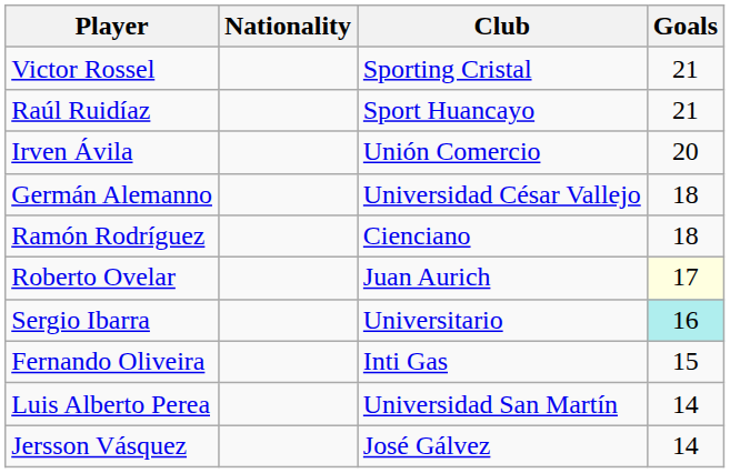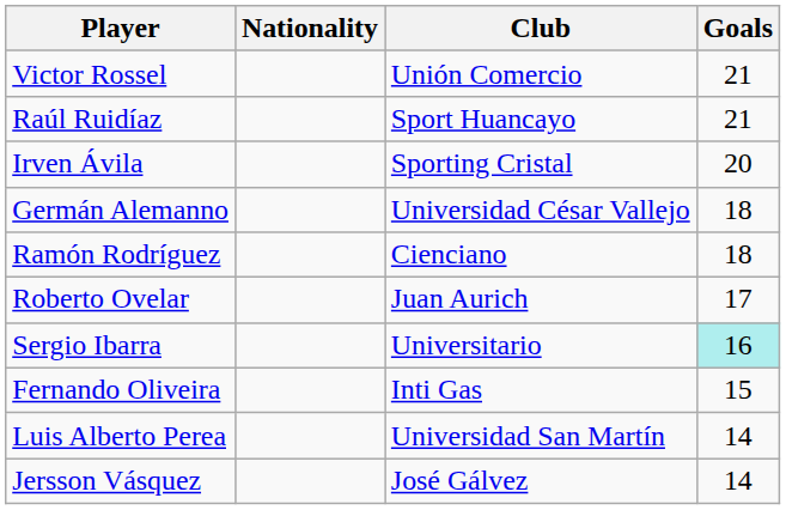 <table class="wikitable">
 <tr>
 <th>Player</th>
 <th>Nationality</th>
 <th>Club</th>
 <th>Goals</th>
 </tr>
 <tr>
 <td><a href='#'>Victor Rossel</a></td>
 <td></td>
-<td><a href='#'>Sporting Cristal</a></td>
+<td><a href='#'>Unión Comercio</a></td>
 <td align=center>21</td>
 </tr>
 <tr>
 <td><a href='#'>Raúl Ruidíaz</a></td>
 <td></td>
 <td><a href='#'>Sport Huancayo</a></td>
 <td align=center>21</td>
 </tr>
 <tr>
 <td><a href='#'>Irven Ávila</a></td>
 <td></td>
-<td><a href='#'>Unión Comercio</a></td>
+<td><a href='#'>Sporting Cristal</a></td>
 <td align=center>20</td>
 </tr>
 <tr>
 <td><a href='#'>Germán Alemanno</a></td>
 <td></td>
 <td><a href='#'>Universidad César Vallejo</a></td>
 <td align=center>18</td>
 </tr>
 <tr>
 <td><a href='#'>Ramón Rodríguez</a></td>
 <td></td>
 <td><a href='#'>Cienciano</a></td>
 <td align=center>18</td>
 </tr>
 <tr>
 <td><a href='#'>Roberto Ovelar</a></td>
 <td></td>
 <td><a href='#'>Juan Aurich</a></td>
-<td align=center style="background: lightyellow;">17</td>
+<td align=center>17</td>
 </tr>
 <tr>
 <td><a href='#'>Sergio Ibarra</a></td>
 <td></td>
 <td><a href='#'>Universitario</a></td>
 <td align=center style="background: paleturquoise;">16</td>
 </tr>
 <tr>
 <td><a href='#'>Fernando Oliveira</a></td>
 <td></td>
 <td><a href='#'>Inti Gas</a></td>
 <td align=center>15</td>
 </tr>
 <tr>
 <td><a href='#'>Luis Alberto Perea</a></td>
 <td></td>
 <td><a href='#'>Universidad San Martín</a></td>
 <td align=center>14</td>
 </tr>
 <tr>
 <td><a href='#'>Jersson Vásquez</a></td>
 <td></td>
 <td><a href='#'>José Gálvez</a></td>
 <td align=center>14</td>
 </tr>
 </table>
